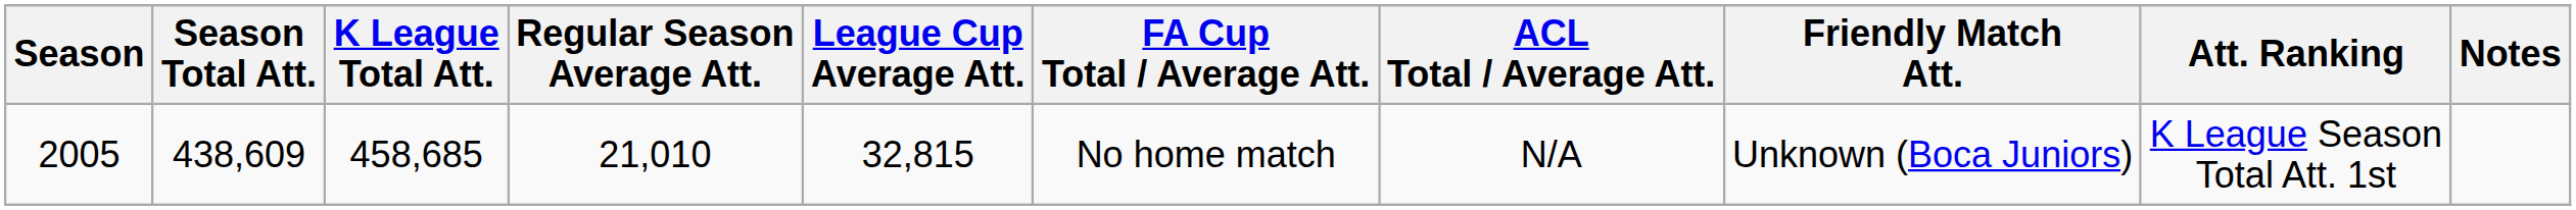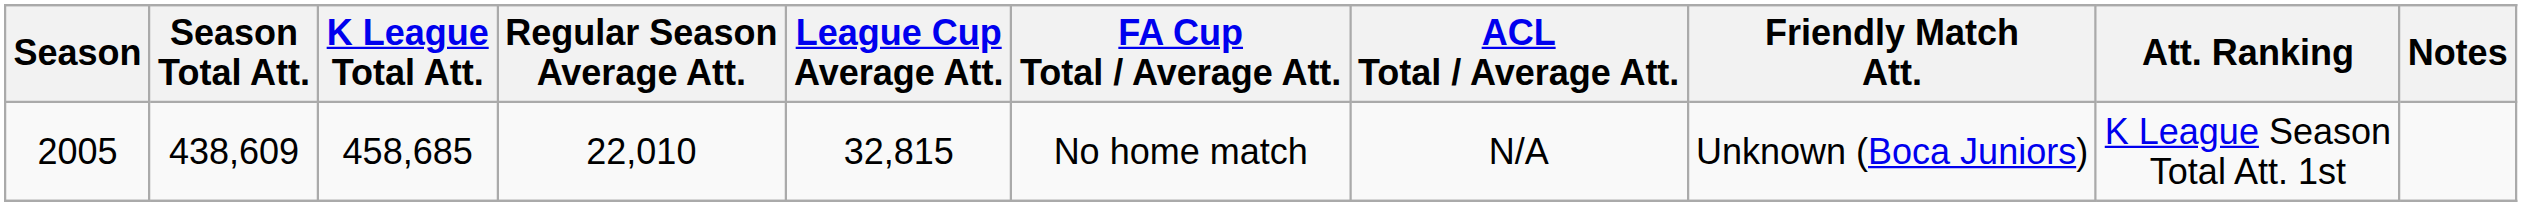 <table class="wikitable" style="text-align:center">
 <tr>
 </tr>
 <tr>
 <th>Season</th>
 <th>Season<br>Total Att.</th>
 <th><a href='#'>K League</a><br>Total Att.</th>
 <th>Regular Season<br>Average Att.</th>
 <th><a href='#'>League Cup</a><br>Average Att.</th>
 <th><a href='#'>FA Cup</a><br>Total / Average Att.</th>
 <th><a href='#'>ACL</a><br>Total / Average Att.</th>
 <th>Friendly Match<br> Att.</th>
 <th>Att. Ranking</th>
 <th>Notes</th>
 </tr>
 <tr>
 <td>2005</td>
 <td>438,609</td>
 <td>458,685</td>
-<td>21,010</td>
+<td>22,010</td>
 <td>32,815</td>
 <td>No home match</td>
 <td>N/A</td>
 <td align=left>Unknown (<a href='#'>Boca Juniors</a>)</td>
 <td><a href='#'>K League</a> Season<br>Total Att. 1st</td>
 <td align=left></td>
 </tr>
 <tr>
 </tr>
 </table>
